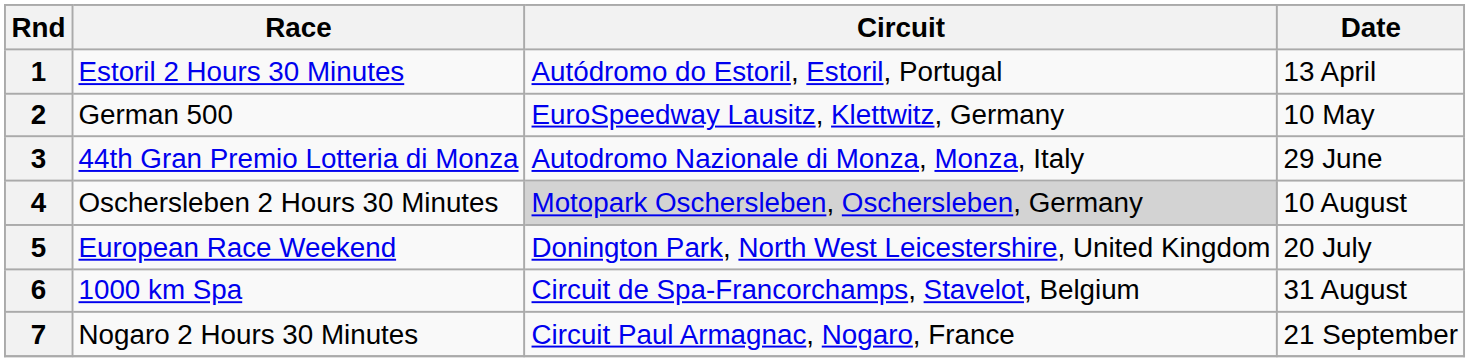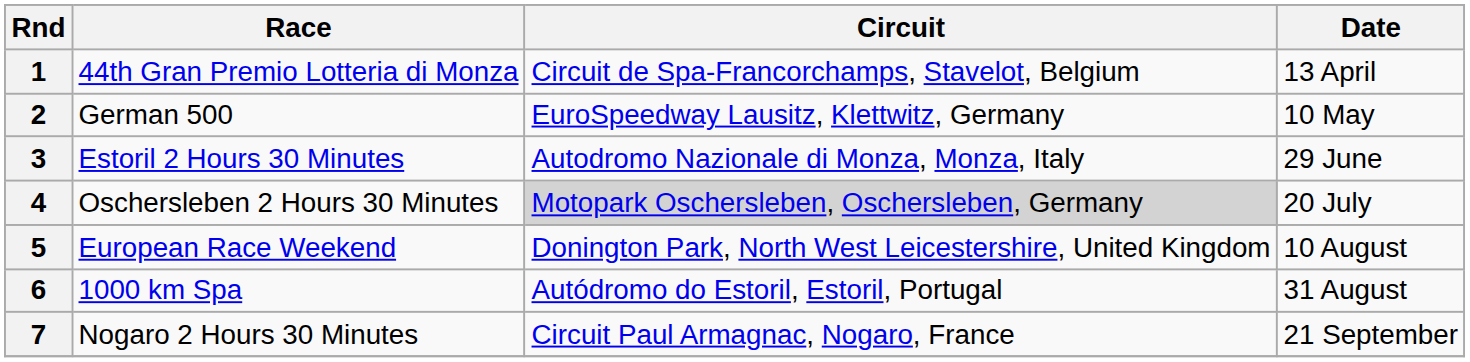 <table class="wikitable" style="font-size: 90%;">
 <tr>
 <th>Rnd</th>
 <th>Race</th>
 <th>Circuit</th>
 <th>Date</th>
 </tr>
 <tr>
 <th>1</th>
-<td><a href='#'>Estoril 2 Hours 30 Minutes</a></td>
-<td> <a href='#'>Autódromo do Estoril</a>, <a href='#'>Estoril</a>, Portugal</td>
+<td><a href='#'>44th Gran Premio Lotteria di Monza</a></td>
+<td> <a href='#'>Circuit de Spa-Francorchamps</a>, <a href='#'>Stavelot</a>, Belgium</td>
 <td>13 April</td>
 </tr>
 <tr>
 <th>2</th>
 <td>German 500</td>
 <td> <a href='#'>EuroSpeedway Lausitz</a>, <a href='#'>Klettwitz</a>, Germany</td>
 <td>10 May</td>
 </tr>
 <tr>
 <th>3</th>
-<td><a href='#'>44th Gran Premio Lotteria di Monza</a></td>
+<td><a href='#'>Estoril 2 Hours 30 Minutes</a></td>
 <td> <a href='#'>Autodromo Nazionale di Monza</a>, <a href='#'>Monza</a>, Italy</td>
 <td>29 June</td>
 </tr>
 <tr>
 <th>4</th>
 <td>Oschersleben 2 Hours 30 Minutes</td>
 <td style="background: lightgrey;"> <a href='#'>Motopark Oschersleben</a>, <a href='#'>Oschersleben</a>, Germany</td>
-<td>10 August</td>
+<td>20 July</td>
 </tr>
 <tr>
 <th>5</th>
 <td><a href='#'>European Race Weekend</a></td>
 <td> <a href='#'>Donington Park</a>, <a href='#'>North West Leicestershire</a>, United Kingdom</td>
-<td>20 July</td>
+<td>10 August</td>
 </tr>
 <tr>
 <th>6</th>
 <td><a href='#'>1000 km Spa</a></td>
-<td> <a href='#'>Circuit de Spa-Francorchamps</a>, <a href='#'>Stavelot</a>, Belgium</td>
+<td> <a href='#'>Autódromo do Estoril</a>, <a href='#'>Estoril</a>, Portugal</td>
 <td>31 August</td>
 </tr>
 <tr>
 <th>7</th>
 <td>Nogaro 2 Hours 30 Minutes</td>
 <td> <a href='#'>Circuit Paul Armagnac</a>, <a href='#'>Nogaro</a>, France</td>
 <td>21 September</td>
 </tr>
 <tr>
 </tr>
 </table>
